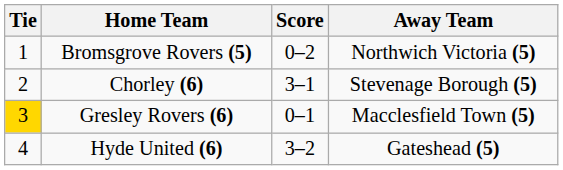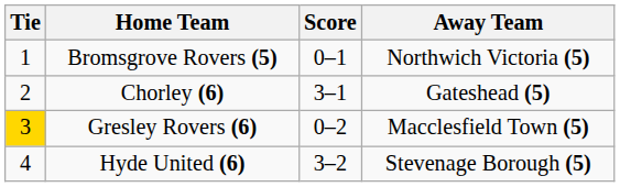 <table class="wikitable" style="text-align:center;">
 <tr>
 <th width=20>Tie</th>
 <th width=175>Home Team</th>
 <th width=20>Score</th>
 <th width=175>Away Team</th>
 </tr>
 <tr>
 <td>1</td>
 <td>Bromsgrove Rovers <strong>(5)</strong></td>
-<td>0–2</td>
+<td>0–1</td>
 <td>Northwich Victoria <strong>(5)</strong></td>
 </tr>
 <tr>
 <td>2</td>
 <td>Chorley <strong>(6)</strong></td>
 <td>3–1</td>
-<td>Stevenage Borough <strong>(5)</strong></td>
+<td>Gateshead <strong>(5)</strong></td>
 </tr>
 <tr>
 <td style="background: gold;">3</td>
 <td>Gresley Rovers <strong>(6)</strong></td>
-<td>0–1</td>
+<td>0–2</td>
 <td>Macclesfield Town <strong>(5)</strong></td>
 </tr>
 <tr>
 <td>4</td>
 <td>Hyde United <strong>(6)</strong></td>
 <td>3–2</td>
-<td>Gateshead <strong>(5)</strong></td>
+<td>Stevenage Borough <strong>(5)</strong></td>
 </tr>
 </table>
